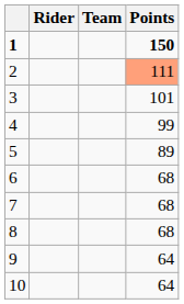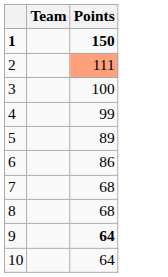 <table class="wikitable">
 <tr>
 <th></th>
-<th>Rider</th>
 <th>Team</th>
 <th>Points</th>
 </tr>
 <tr>
 <td><strong>1</strong></td>
 <td><strong></strong></td>
-<td><strong></strong></td>
 <td align=right><strong>150</strong></td>
 </tr>
 <tr>
 <td>2</td>
-<td><strong></strong></td>
 <td></td>
 <td align=right style="background: lightsalmon;">111</td>
 </tr>
 <tr>
 <td>3</td>
 <td></td>
-<td></td>
-<td align=right>101</td>
+<td align=right>100</td>
 </tr>
 <tr>
 <td>4</td>
-<td></td>
 <td></td>
 <td align=right>99</td>
 </tr>
 <tr>
 <td>5</td>
 <td></td>
-<td></td>
 <td align=right>89</td>
 </tr>
 <tr>
 <td>6</td>
 <td></td>
-<td></td>
-<td align=right>68</td>
+<td align=right>86</td>
 </tr>
 <tr>
 <td>7</td>
-<td></td>
 <td></td>
 <td align=right>68</td>
 </tr>
 <tr>
 <td>8</td>
 <td></td>
-<td></td>
 <td align=right>68</td>
 </tr>
 <tr>
 <td>9</td>
 <td></td>
-<td></td>
-<td align=right>64</td>
+<td align=right><strong>64</strong></td>
 </tr>
 <tr>
 <td>10</td>
 <td></td>
-<td></td>
 <td align=right>64</td>
 </tr>
 </table>
